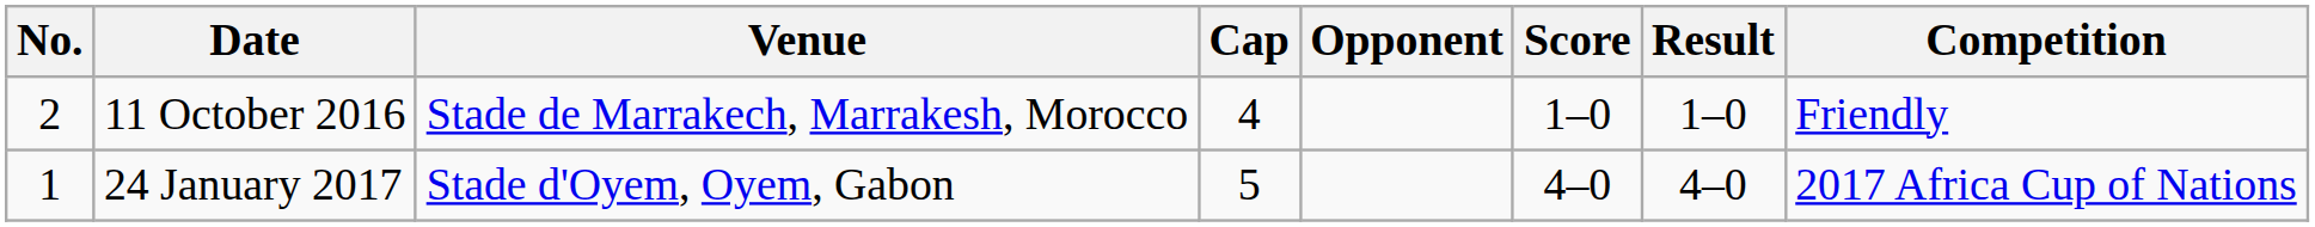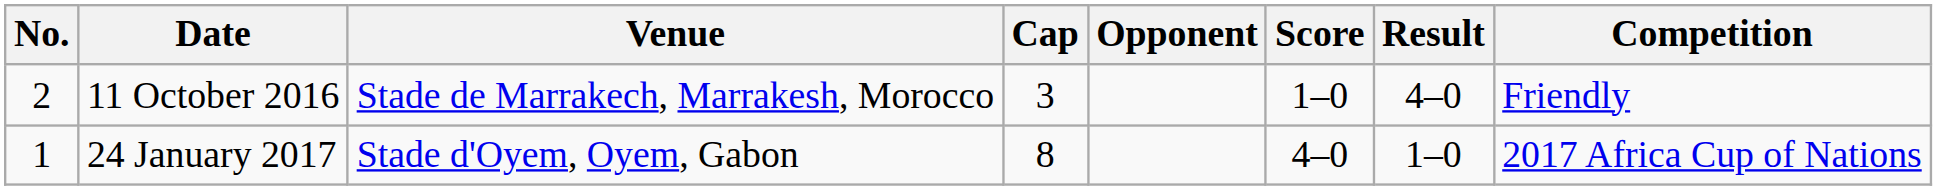 <table class="wikitable sortable">
 <tr>
 <th scope="col">No.</th>
 <th scope="col" data-sort-type="date">Date</th>
 <th scope="col">Venue</th>
 <th scope="col">Cap</th>
 <th scope="col">Opponent</th>
 <th scope="col">Score</th>
 <th scope="col">Result</th>
 <th scope="col">Competition</th>
 </tr>
 <tr>
 <td style="text-align:center">2</td>
 <td>11 October 2016</td>
 <td><a href='#'>Stade de Marrakech</a>, <a href='#'>Marrakesh</a>, Morocco</td>
-<td style="text-align:center">4</td>
+<td style="text-align:center">3</td>
 <td></td>
 <td style="text-align:center">1–0</td>
-<td style="text-align:center">1–0</td>
+<td style="text-align:center">4–0</td>
 <td><a href='#'>Friendly</a></td>
 </tr>
 <tr>
 <td style="text-align:center">1</td>
 <td>24 January 2017</td>
 <td><a href='#'>Stade d'Oyem</a>, <a href='#'>Oyem</a>, Gabon</td>
-<td style="text-align:center">5</td>
+<td style="text-align:center">8</td>
 <td></td>
 <td style="text-align:center">4–0</td>
-<td style="text-align:center">4–0</td>
+<td style="text-align:center">1–0</td>
 <td><a href='#'>2017 Africa Cup of Nations</a></td>
 </tr>
 </table>
